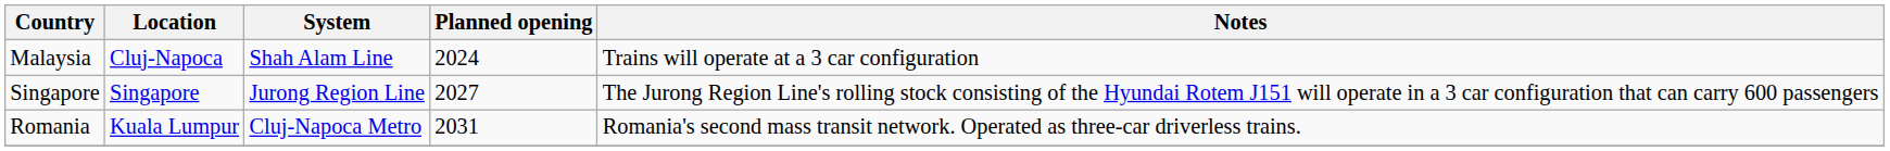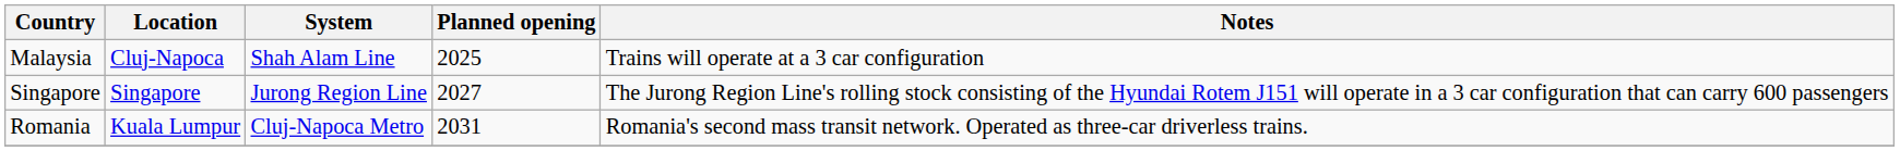 <table class="wikitable">
 <tr>
 <th>Country</th>
 <th>Location</th>
 <th>System</th>
 <th>Planned opening</th>
 <th>Notes</th>
 </tr>
 <tr>
 <td>Malaysia</td>
 <td><a href='#'>Cluj-Napoca</a></td>
 <td><a href='#'>Shah Alam Line</a></td>
-<td>2024</td>
+<td>2025</td>
 <td>Trains will operate at a 3 car configuration</td>
 </tr>
 <tr>
 <td>Singapore</td>
 <td><a href='#'>Singapore</a></td>
 <td><a href='#'>Jurong Region Line</a></td>
 <td>2027</td>
 <td>The Jurong Region Line's rolling stock consisting of the <a href='#'>Hyundai Rotem J151</a> will operate in a 3 car configuration that can carry 600 passengers</td>
 </tr>
 <tr>
 <td>Romania</td>
 <td><a href='#'>Kuala Lumpur</a></td>
 <td><a href='#'>Cluj-Napoca Metro</a></td>
 <td>2031</td>
 <td>Romania's second mass transit network. Operated as three-car driverless trains.</td>
 </tr>
 <tr>
 </tr>
 </table>
